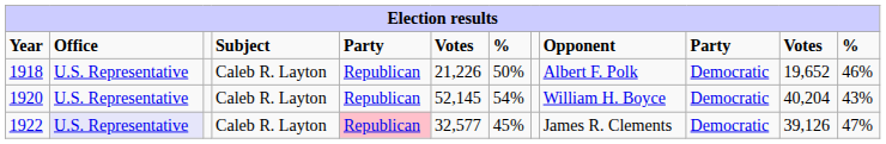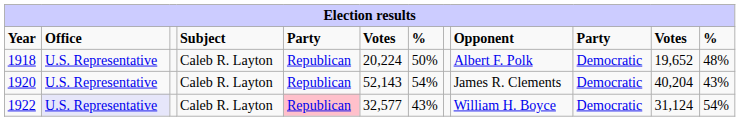 <table class=wikitable style="width: 94%" style="text-align: center;" align="center">
 <tr bgcolor=#cccccc>
 <th colspan=12 style="background: #ccccff;">Election results</th>
 </tr>
 <tr>
 <td><strong>Year</strong></td>
 <td><strong>Office</strong></td>
 <td></td>
 <td><strong>Subject</strong></td>
 <td><strong>Party</strong></td>
 <td><strong>Votes</strong></td>
 <td><strong>%</strong></td>
 <td></td>
 <td><strong>Opponent</strong></td>
 <td><strong>Party</strong></td>
 <td><strong>Votes</strong></td>
 <td><strong>%</strong></td>
 </tr>
 <tr>
 <td><a href='#'>1918</a></td>
 <td><a href='#'>U.S. Representative</a></td>
 <td></td>
 <td>Caleb R. Layton</td>
 <td><a href='#'>Republican</a></td>
-<td>21,226</td>
+<td>20,224</td>
 <td>50%</td>
 <td></td>
 <td><a href='#'>Albert F. Polk</a></td>
 <td><a href='#'>Democratic</a></td>
 <td>19,652</td>
-<td>46%</td>
+<td>48%</td>
 </tr>
 <tr>
 <td><a href='#'>1920</a></td>
 <td><a href='#'>U.S. Representative</a></td>
 <td></td>
 <td>Caleb R. Layton</td>
 <td><a href='#'>Republican</a></td>
-<td>52,145</td>
+<td>52,143</td>
 <td>54%</td>
 <td></td>
-<td><a href='#'>William H. Boyce</a></td>
+<td>James R. Clements</td>
 <td><a href='#'>Democratic</a></td>
 <td>40,204</td>
 <td>43%</td>
 </tr>
 <tr>
 <td><a href='#'>1922</a></td>
 <td style="background: lavender;"><a href='#'>U.S. Representative</a></td>
 <td></td>
 <td>Caleb R. Layton</td>
 <td style="background: pink;"><a href='#'>Republican</a></td>
 <td>32,577</td>
-<td>45%</td>
+<td>43%</td>
 <td></td>
-<td>James R. Clements</td>
+<td><a href='#'>William H. Boyce</a></td>
 <td><a href='#'>Democratic</a></td>
-<td>39,126</td>
-<td>47%</td>
+<td>31,124</td>
+<td>54%</td>
 </tr>
 </table>
